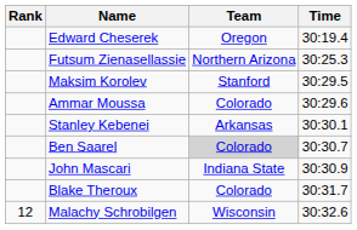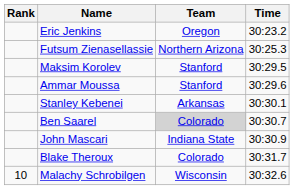 <table class="wikitable sortable" style="text-align:center">
 <tr>
 <th>Rank</th>
 <th>Name</th>
 <th>Team</th>
 <th>Time</th>
 </tr>
 <tr>
 <td></td>
-<td align=left> <a href='#'>Edward Cheserek</a></td>
+<td align=left> <a href='#'>Eric Jenkins</a></td>
 <td><a href='#'>Oregon</a></td>
-<td>30:19.4</td>
+<td>30:23.2</td>
 </tr>
 <tr>
 <td></td>
 <td align=left> <a href='#'>Futsum Zienasellassie</a></td>
 <td><a href='#'>Northern Arizona</a></td>
 <td>30:25.3</td>
 </tr>
 <tr>
 <td></td>
 <td align=left> <a href='#'>Maksim Korolev</a></td>
 <td><a href='#'>Stanford</a></td>
 <td>30:29.5</td>
 </tr>
 <tr>
 <td></td>
 <td align=left> <a href='#'>Ammar Moussa</a></td>
-<td><a href='#'>Colorado</a></td>
+<td><a href='#'>Stanford</a></td>
 <td>30:29.6</td>
 </tr>
 <tr>
 <td></td>
 <td align=left> <a href='#'>Stanley Kebenei</a></td>
 <td><a href='#'>Arkansas</a></td>
 <td>30:30.1</td>
 </tr>
 <tr>
 <td></td>
 <td align=left> <a href='#'>Ben Saarel</a></td>
 <td style="background: lightgrey;"><a href='#'>Colorado</a></td>
 <td>30:30.7</td>
 </tr>
 <tr>
 <td></td>
 <td align=left> <a href='#'>John Mascari</a></td>
 <td><a href='#'>Indiana State</a></td>
 <td>30:30.9</td>
 </tr>
 <tr>
 <td></td>
 <td align=left> <a href='#'>Blake Theroux</a></td>
 <td><a href='#'>Colorado</a></td>
 <td>30:31.7</td>
 </tr>
 <tr>
-<td>12</td>
+<td>10</td>
 <td align=left> <a href='#'>Malachy Schrobilgen</a></td>
 <td><a href='#'>Wisconsin</a></td>
 <td>30:32.6</td>
 </tr>
 </table>
